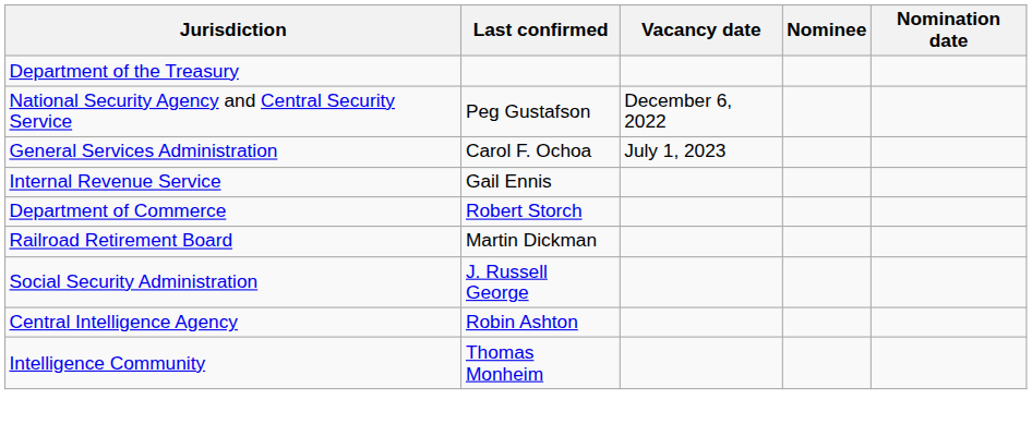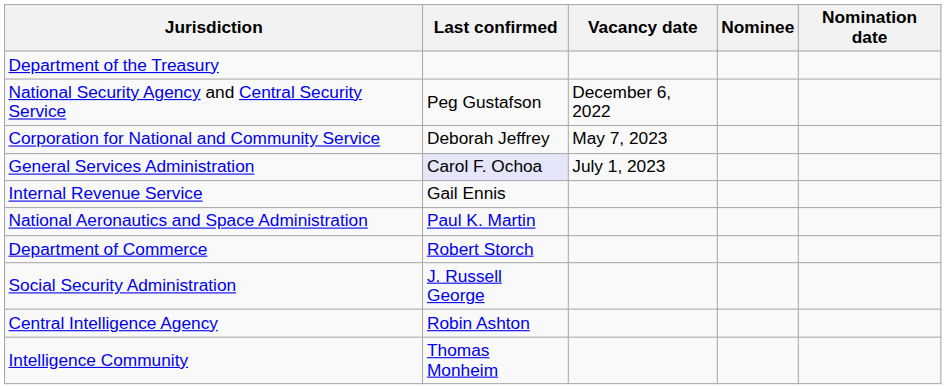 <table class="wikitable sortable">
 <tr>
 <th>Jurisdiction</th>
 <th>Last confirmed</th>
 <th>Vacancy date</th>
 <th>Nominee</th>
 <th>Nomination date</th>
 </tr>
 <tr>
 <td><a href='#'>Department of the Treasury</a></td>
 <td></td>
 <td></td>
 <td></td>
 <td></td>
 </tr>
 <tr>
 <td><a href='#'>National Security Agency</a> and <a href='#'>Central Security Service</a></td>
 <td>Peg Gustafson</td>
 <td>December 6, 2022</td>
 <td></td>
 <td></td>
 </tr>
 <tr>
+<td><a href='#'>Corporation for National and Community Service</a></td>
+<td>Deborah Jeffrey</td>
+<td>May 7, 2023</td>
+<td></td>
+<td></td>
+</tr>
+<tr>
 <td><a href='#'>General Services Administration</a></td>
-<td>Carol F. Ochoa</td>
+<td style="background: lavender;">Carol F. Ochoa</td>
 <td>July 1, 2023</td>
 <td></td>
 <td></td>
 </tr>
 <tr>
 <td><a href='#'>Internal Revenue Service</a></td>
 <td>Gail Ennis</td>
 <td></td>
 <td></td>
 <td></td>
 </tr>
 <tr>
-<td><a href='#'>Department of Commerce</a></td>
-<td><a href='#'>Robert Storch</a></td>
+<td><a href='#'>National Aeronautics and Space Administration</a></td>
+<td><a href='#'>Paul K. Martin</a></td>
 <td></td>
 <td></td>
 <td></td>
 </tr>
 <tr>
-<td><a href='#'>Railroad Retirement Board</a></td>
-<td>Martin Dickman</td>
+<td><a href='#'>Department of Commerce</a></td>
+<td><a href='#'>Robert Storch</a></td>
 <td></td>
 <td></td>
 <td></td>
 </tr>
 <tr>
 <td><a href='#'>Social Security Administration</a></td>
 <td><a href='#'>J. Russell George</a></td>
 <td></td>
 <td></td>
 <td></td>
 </tr>
 <tr>
 <td><a href='#'>Central Intelligence Agency</a></td>
 <td><a href='#'>Robin Ashton</a></td>
 <td></td>
 <td></td>
 <td></td>
 </tr>
 <tr>
 <td><a href='#'>Intelligence Community</a></td>
 <td><a href='#'>Thomas Monheim</a></td>
 <td></td>
 <td></td>
 <td></td>
 </tr>
 </table>
